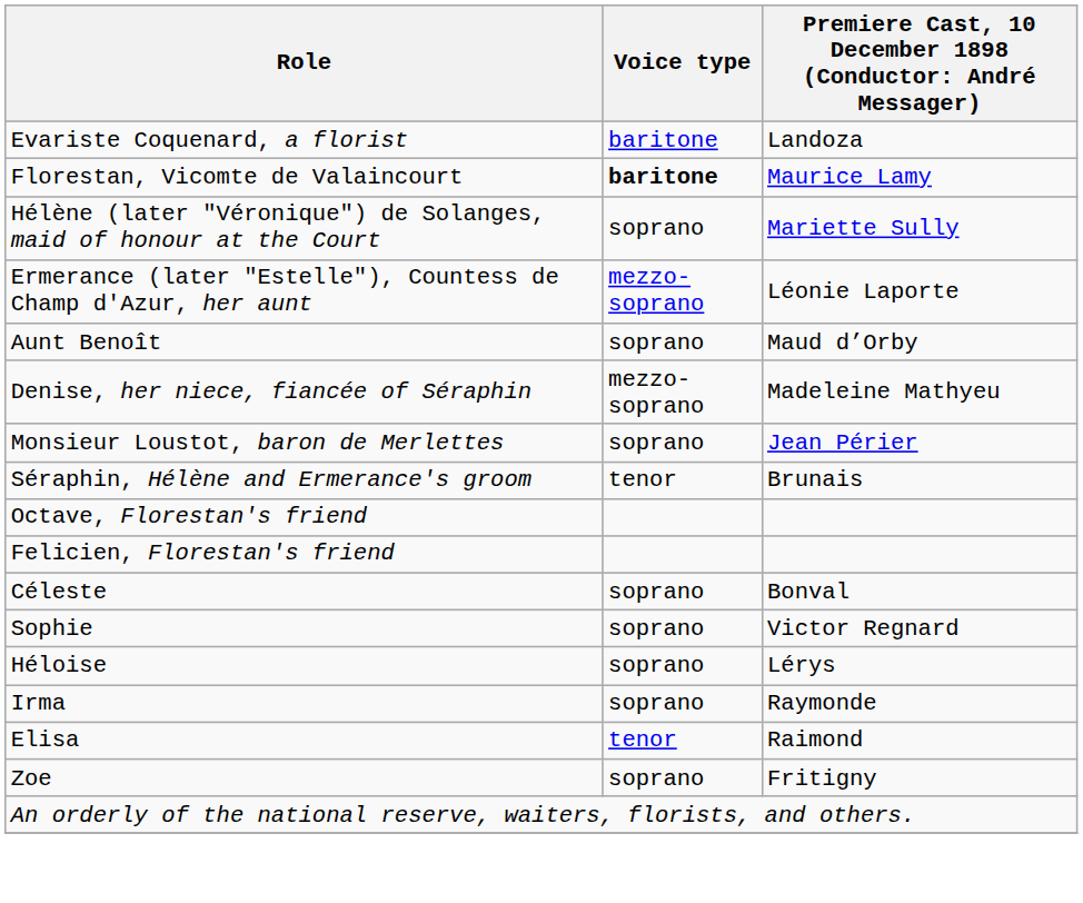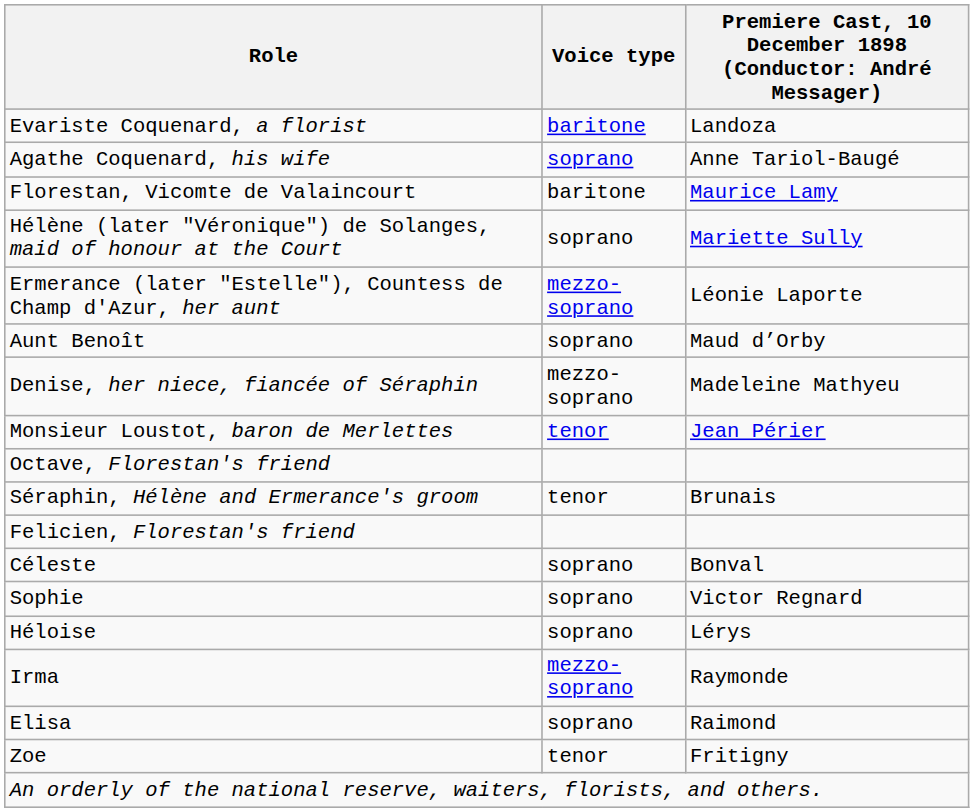 <table class="wikitable">
 <tr>
 <th>Role</th>
 <th>Voice type</th>
 <th>Premiere Cast, 10 December 1898<br>(Conductor: André Messager)</th>
 </tr>
 <tr>
 <td>Evariste Coquenard, <em>a florist</em></td>
 <td><a href='#'>baritone</a></td>
 <td>Landoza</td>
 </tr>
 <tr>
+<td>Agathe Coquenard, <em>his wife</em></td>
+<td><a href='#'>soprano</a></td>
+<td>Anne Tariol-Baugé</td>
+</tr>
+<tr>
 <td>Florestan, Vicomte de Valaincourt</td>
-<td><strong>baritone</strong></td>
+<td>baritone</td>
 <td><a href='#'>Maurice Lamy</a></td>
 </tr>
 <tr>
 <td>Hélène (later "Véronique") de Solanges, <em>maid of honour at the Court</em></td>
 <td>soprano</td>
 <td><a href='#'>Mariette Sully</a></td>
 </tr>
 <tr>
 <td>Ermerance (later "Estelle"), Countess de Champ d'Azur, <em>her aunt</em></td>
 <td><a href='#'>mezzo-soprano</a></td>
 <td>Léonie Laporte</td>
 </tr>
 <tr>
 <td>Aunt Benoît</td>
 <td>soprano</td>
 <td>Maud d’Orby</td>
 </tr>
 <tr>
 <td>Denise, <em>her niece, fiancée of Séraphin</em></td>
 <td>mezzo-soprano</td>
 <td>Madeleine Mathyeu</td>
 </tr>
 <tr>
 <td>Monsieur Loustot, <em>baron de Merlettes</em></td>
-<td>soprano</td>
+<td><a href='#'>tenor</a></td>
 <td><a href='#'>Jean Périer</a></td>
+</tr>
+<tr>
+<td>Octave, <em>Florestan's friend</em></td>
+<td></td>
+<td></td>
 </tr>
 <tr>
 <td>Séraphin, <em>Hélène and Ermerance's groom</em></td>
 <td>tenor</td>
 <td>Brunais</td>
-</tr>
-<tr>
-<td>Octave, <em>Florestan's friend</em></td>
-<td></td>
-<td></td>
 </tr>
 <tr>
 <td>Felicien, <em>Florestan's friend</em></td>
 <td></td>
 <td></td>
 </tr>
 <tr>
 <td>Céleste</td>
 <td>soprano</td>
 <td>Bonval</td>
 </tr>
 <tr>
 <td>Sophie</td>
 <td>soprano</td>
 <td>Victor Regnard</td>
 </tr>
 <tr>
 <td>Héloise</td>
 <td>soprano</td>
 <td>Lérys</td>
 </tr>
 <tr>
 <td>Irma</td>
-<td>soprano</td>
+<td><a href='#'>mezzo-soprano</a></td>
 <td>Raymonde</td>
 </tr>
 <tr>
 <td>Elisa</td>
-<td><a href='#'>tenor</a></td>
+<td>soprano</td>
 <td>Raimond</td>
 </tr>
 <tr>
 <td>Zoe</td>
-<td>soprano</td>
+<td>tenor</td>
 <td>Fritigny</td>
 </tr>
 <tr>
 <td colspan="3"><em>An orderly of the national reserve, waiters, florists, and others.</em></td>
 </tr>
 <tr>
 </tr>
 </table>
